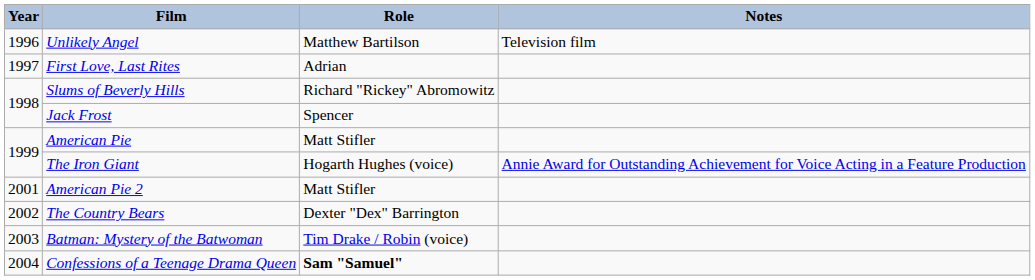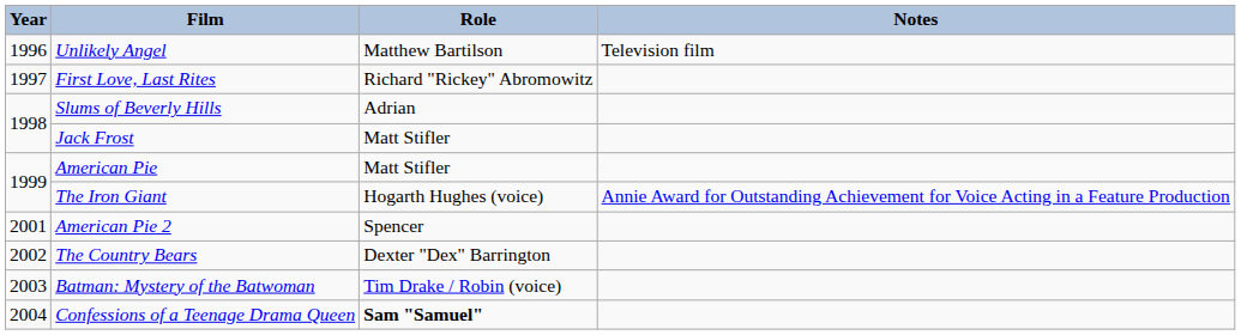 <table class="wikitable">
 <tr>
 <th style="background:#B0C4DE;">Year</th>
 <th style="background:#B0C4DE;">Film</th>
 <th style="background:#B0C4DE;">Role</th>
 <th style="background:#B0C4DE;">Notes</th>
 </tr>
 <tr>
 <td>1996</td>
 <td><em><a href='#'>Unlikely Angel</a></em></td>
 <td>Matthew Bartilson</td>
 <td>Television film</td>
 </tr>
 <tr>
 <td>1997</td>
 <td><em><a href='#'>First Love, Last Rites</a></em></td>
-<td>Adrian</td>
+<td>Richard "Rickey" Abromowitz</td>
 <td></td>
 </tr>
 <tr>
 <td rowspan="2">1998</td>
 <td><em><a href='#'>Slums of Beverly Hills</a></em></td>
-<td>Richard "Rickey" Abromowitz</td>
+<td>Adrian</td>
 <td></td>
 </tr>
 <tr>
 <td><em><a href='#'>Jack Frost</a></em></td>
-<td>Spencer</td>
+<td>Matt Stifler</td>
 <td></td>
 </tr>
 <tr>
 <td rowspan="2">1999</td>
 <td><em><a href='#'>American Pie</a></em></td>
 <td>Matt Stifler</td>
 <td></td>
 </tr>
 <tr>
 <td><em><a href='#'>The Iron Giant</a></em></td>
 <td>Hogarth Hughes (voice)</td>
 <td><a href='#'>Annie Award for Outstanding Achievement for Voice Acting in a Feature Production</a></td>
 </tr>
 <tr>
 <td>2001</td>
 <td><em><a href='#'>American Pie 2</a></em></td>
-<td>Matt Stifler</td>
+<td>Spencer</td>
 <td></td>
 </tr>
 <tr>
 <td>2002</td>
 <td><em><a href='#'>The Country Bears</a></em></td>
 <td>Dexter "Dex" Barrington</td>
 <td></td>
 </tr>
 <tr>
 <td>2003</td>
 <td><em><a href='#'>Batman: Mystery of the Batwoman</a></em></td>
 <td><a href='#'>Tim Drake / Robin</a> (voice)</td>
 <td></td>
 </tr>
 <tr>
 <td>2004</td>
 <td><em><a href='#'>Confessions of a Teenage Drama Queen</a></em></td>
 <td><strong>Sam "Samuel"</strong></td>
 <td></td>
 </tr>
 </table>
